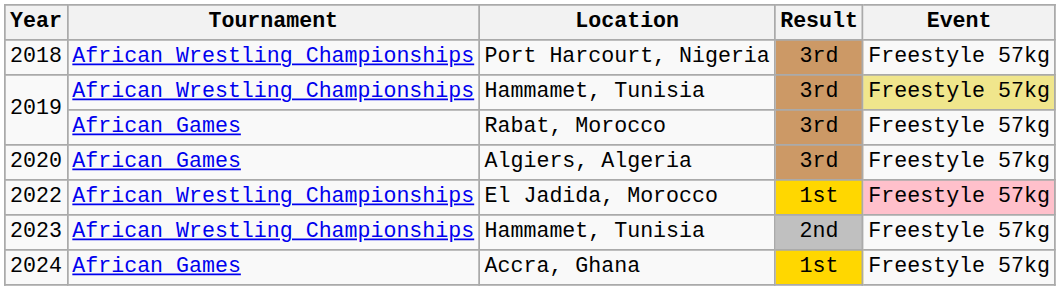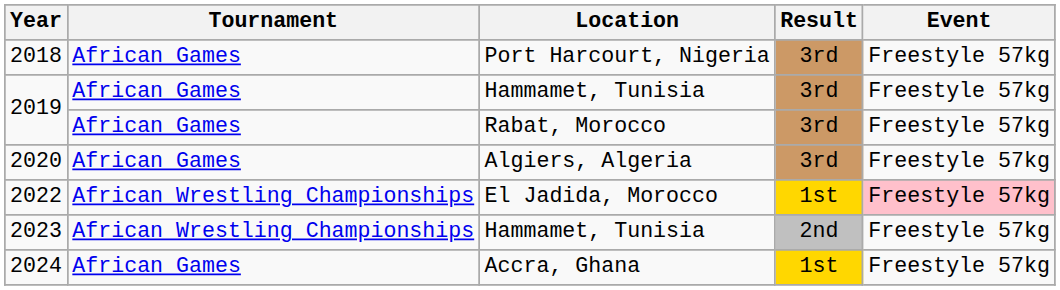 <table class="wikitable" style="font-size:95%;">
 <tr>
 <th>Year</th>
 <th>Tournament</th>
 <th>Location</th>
 <th>Result</th>
 <th>Event</th>
 </tr>
 <tr>
 <td>2018</td>
-<td><a href='#'>African Wrestling Championships</a></td>
+<td><a href='#'>African Games</a></td>
 <td>Port Harcourt, Nigeria</td>
 <td align="center" bgcolor="cc9966">3rd</td>
 <td>Freestyle 57kg</td>
 </tr>
 <tr>
 <td rowspan=2>2019</td>
-<td><a href='#'>African Wrestling Championships</a></td>
+<td><a href='#'>African Games</a></td>
 <td>Hammamet, Tunisia</td>
 <td align="center" bgcolor="cc9966">3rd</td>
-<td style="background: khaki;">Freestyle 57kg</td>
+<td>Freestyle 57kg</td>
 </tr>
 <tr>
 <td><a href='#'>African Games</a></td>
 <td>Rabat, Morocco</td>
 <td align="center" bgcolor="cc9966">3rd</td>
 <td>Freestyle 57kg</td>
 </tr>
 <tr>
 <td>2020</td>
 <td><a href='#'>African Games</a></td>
 <td>Algiers, Algeria</td>
 <td align="center" bgcolor="cc9966">3rd</td>
 <td>Freestyle 57kg</td>
 </tr>
 <tr>
 <td>2022</td>
 <td><a href='#'>African Wrestling Championships</a></td>
 <td>El Jadida, Morocco</td>
 <td align="center" bgcolor="gold">1st</td>
 <td style="background: pink;">Freestyle 57kg</td>
 </tr>
 <tr>
 <td>2023</td>
 <td><a href='#'>African Wrestling Championships</a></td>
 <td>Hammamet, Tunisia</td>
 <td align="center" bgcolor="silver">2nd</td>
 <td>Freestyle 57kg</td>
 </tr>
 <tr>
 <td>2024</td>
 <td><a href='#'>African Games</a></td>
 <td>Accra, Ghana</td>
 <td align="center" bgcolor="gold">1st</td>
 <td>Freestyle 57kg</td>
 </tr>
 </table>
